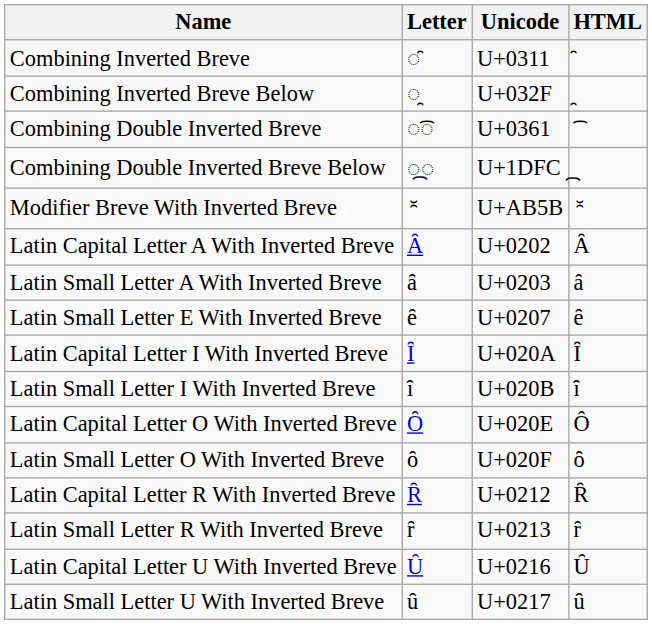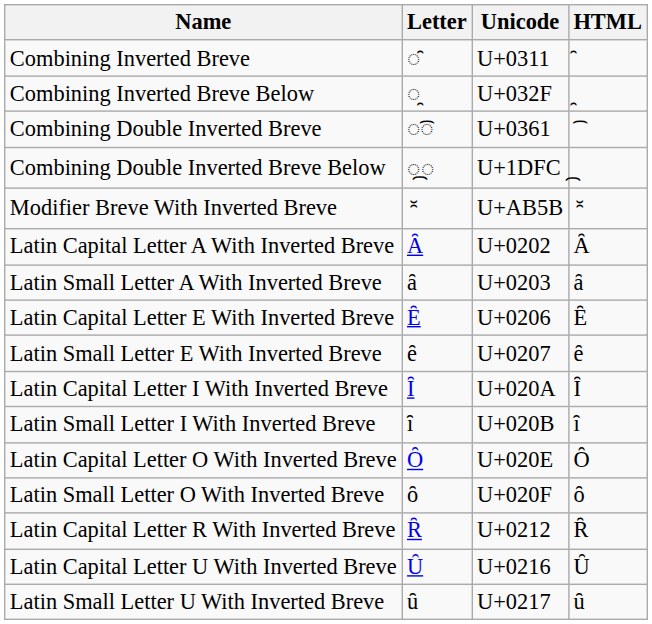 <table class="wikitable">
 <tr>
 <th>Name</th>
 <th>Letter</th>
 <th>Unicode</th>
 <th>HTML</th>
 </tr>
 <tr>
 <td>Combining Inverted Breve</td>
 <td>◌̑</td>
 <td>U+0311</td>
 <td>&#785;</td>
 </tr>
 <tr>
 <td>Combining Inverted Breve Below</td>
 <td>◌̯</td>
 <td>U+032F</td>
 <td>&#815;</td>
 </tr>
 <tr>
 <td>Combining Double Inverted Breve</td>
 <td>◌͡◌</td>
 <td>U+0361</td>
 <td>&#865;</td>
 </tr>
 <tr>
 <td>Combining Double Inverted Breve Below</td>
 <td>◌᷼◌</td>
 <td>U+1DFC</td>
 <td>&#7676;</td>
 </tr>
 <tr>
 <td>Modifier Breve With Inverted Breve</td>
 <td>꭛</td>
 <td>U+AB5B</td>
 <td>&#43867;</td>
 </tr>
 <tr>
 <td>Latin Capital Letter A With Inverted Breve</td>
 <td><a href='#'>Ȃ</a></td>
 <td>U+0202</td>
 <td>&#514;</td>
 </tr>
 <tr>
 <td>Latin Small Letter A With Inverted Breve</td>
 <td>ȃ</td>
 <td>U+0203</td>
 <td>&#515;</td>
 </tr>
 <tr>
+<td>Latin Capital Letter E With Inverted Breve</td>
+<td><a href='#'>Ȇ</a></td>
+<td>U+0206</td>
+<td>&#518;</td>
+</tr>
+<tr>
 <td>Latin Small Letter E With Inverted Breve</td>
 <td>ȇ</td>
 <td>U+0207</td>
 <td>&#519;</td>
 </tr>
 <tr>
 <td>Latin Capital Letter I With Inverted Breve</td>
 <td><a href='#'>Ȋ</a></td>
 <td>U+020A</td>
 <td>&#522;</td>
 </tr>
 <tr>
 <td>Latin Small Letter I With Inverted Breve</td>
 <td>ȋ</td>
 <td>U+020B</td>
 <td>&#523;</td>
 </tr>
 <tr>
 <td>Latin Capital Letter O With Inverted Breve</td>
 <td><a href='#'>Ȏ</a></td>
 <td>U+020E</td>
 <td>&#526;</td>
 </tr>
 <tr>
 <td>Latin Small Letter O With Inverted Breve</td>
 <td>ȏ</td>
 <td>U+020F</td>
 <td>&#527;</td>
 </tr>
 <tr>
 <td>Latin Capital Letter R With Inverted Breve</td>
 <td><a href='#'>Ȓ</a></td>
 <td>U+0212</td>
 <td>&#530;</td>
 </tr>
 <tr>
-<td>Latin Small Letter R With Inverted Breve</td>
-<td>ȓ</td>
-<td>U+0213</td>
-<td>&#531;</td>
-</tr>
-<tr>
 <td>Latin Capital Letter U With Inverted Breve</td>
 <td><a href='#'>Ȗ</a></td>
 <td>U+0216</td>
 <td>&#534;</td>
 </tr>
 <tr>
 <td>Latin Small Letter U With Inverted Breve</td>
 <td>ȗ</td>
 <td>U+0217</td>
 <td>&#535;</td>
 </tr>
 </table>
